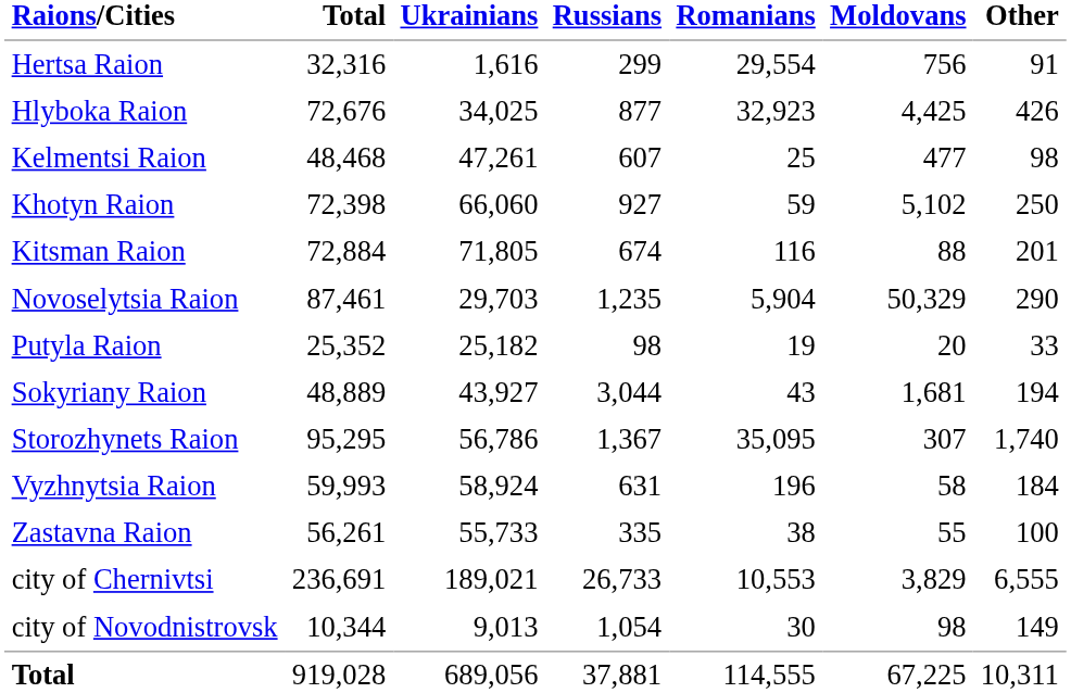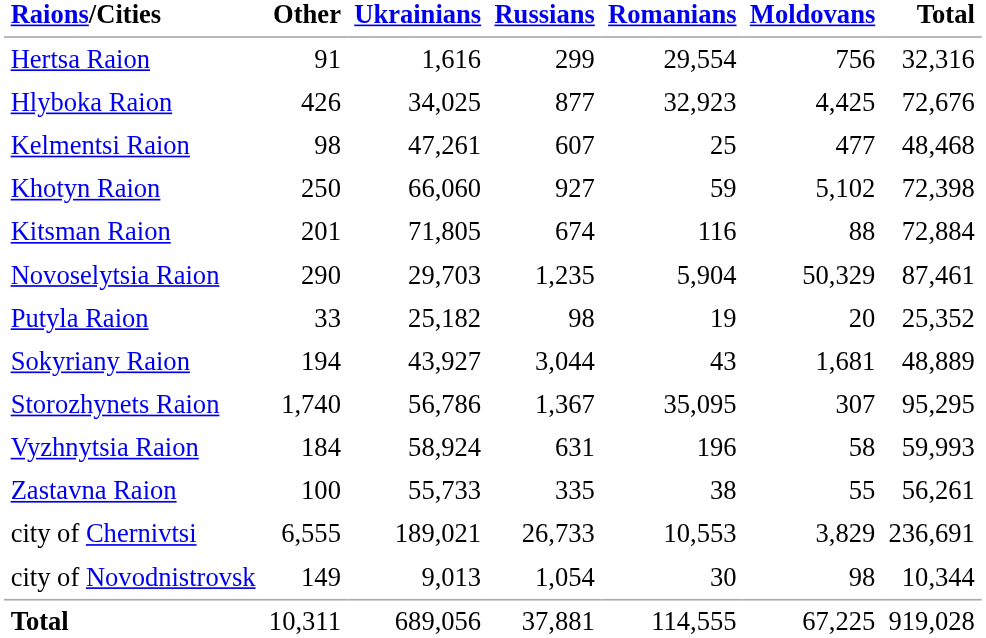 <table border=1 cellpadding=4 frame=void rules=none style="border-collapse:collapse; border:0 none transparent; text-align:right;">
 <tr style="border-bottom: 1px solid #aaa;">
 <th style="text-align:left;"><a href='#'>Raions</a>/Cities</th>
-<th>Total</th>
+<th>Other</th>
 <th><a href='#'>Ukrainians</a></th>
 <th><a href='#'>Russians</a></th>
 <th><a href='#'>Romanians</a></th>
 <th><a href='#'>Moldovans</a></th>
-<th>Other</th>
+<th>Total</th>
 </tr>
 <tr>
 <th style="text-align:left; font-weight:normal;"><a href='#'>Hertsa Raion</a></th>
-<td>32,316</td>
+<td>91</td>
 <td>1,616</td>
 <td>299</td>
 <td>29,554</td>
 <td>756</td>
-<td>91</td>
+<td>32,316</td>
 </tr>
 <tr>
 <th style="text-align:left; font-weight:normal;"><a href='#'>Hlyboka Raion</a></th>
-<td>72,676</td>
+<td>426</td>
 <td>34,025</td>
 <td>877</td>
 <td>32,923</td>
 <td>4,425</td>
-<td>426</td>
+<td>72,676</td>
 </tr>
 <tr>
 <th style="text-align:left; font-weight:normal;"><a href='#'>Kelmentsi Raion</a></th>
-<td>48,468</td>
+<td>98</td>
 <td>47,261</td>
 <td>607</td>
 <td>25</td>
 <td>477</td>
-<td>98</td>
+<td>48,468</td>
 </tr>
 <tr>
 <th style="text-align:left; font-weight:normal;"><a href='#'>Khotyn Raion</a></th>
-<td>72,398</td>
+<td>250</td>
 <td>66,060</td>
 <td>927</td>
 <td>59</td>
 <td>5,102</td>
-<td>250</td>
+<td>72,398</td>
 </tr>
 <tr>
 <th style="text-align:left; font-weight:normal;"><a href='#'>Kitsman Raion</a></th>
-<td>72,884</td>
+<td>201</td>
 <td>71,805</td>
 <td>674</td>
 <td>116</td>
 <td>88</td>
-<td>201</td>
+<td>72,884</td>
 </tr>
 <tr>
 <th style="text-align:left; font-weight:normal;"><a href='#'>Novoselytsia Raion</a></th>
-<td>87,461</td>
+<td>290</td>
 <td>29,703</td>
 <td>1,235</td>
 <td>5,904</td>
 <td>50,329</td>
-<td>290</td>
+<td>87,461</td>
 </tr>
 <tr>
 <th style="text-align:left; font-weight:normal;"><a href='#'>Putyla Raion</a></th>
-<td>25,352</td>
+<td>33</td>
 <td>25,182</td>
 <td>98</td>
 <td>19</td>
 <td>20</td>
-<td>33</td>
+<td>25,352</td>
 </tr>
 <tr>
 <th style="text-align:left; font-weight:normal;"><a href='#'>Sokyriany Raion</a></th>
-<td>48,889</td>
+<td>194</td>
 <td>43,927</td>
 <td>3,044</td>
 <td>43</td>
 <td>1,681</td>
-<td>194</td>
+<td>48,889</td>
 </tr>
 <tr>
 <th style="text-align:left; font-weight:normal;"><a href='#'>Storozhynets Raion</a></th>
-<td>95,295</td>
+<td>1,740</td>
 <td>56,786</td>
 <td>1,367</td>
 <td>35,095</td>
 <td>307</td>
-<td>1,740</td>
+<td>95,295</td>
 </tr>
 <tr>
 <th style="text-align:left; font-weight:normal;"><a href='#'>Vyzhnytsia Raion</a></th>
-<td>59,993</td>
+<td>184</td>
 <td>58,924</td>
 <td>631</td>
 <td>196</td>
 <td>58</td>
-<td>184</td>
+<td>59,993</td>
 </tr>
 <tr>
 <th style="text-align:left; font-weight:normal;"><a href='#'>Zastavna Raion</a></th>
-<td>56,261</td>
+<td>100</td>
 <td>55,733</td>
 <td>335</td>
 <td>38</td>
 <td>55</td>
-<td>100</td>
+<td>56,261</td>
 </tr>
 <tr>
 <th style="text-align:left; font-weight:normal;">city of <a href='#'>Chernivtsi</a></th>
-<td>236,691</td>
+<td>6,555</td>
 <td>189,021</td>
 <td>26,733</td>
 <td>10,553</td>
 <td>3,829</td>
-<td>6,555</td>
+<td>236,691</td>
 </tr>
 <tr>
 <th style="text-align:left; font-weight:normal;">city of <a href='#'>Novodnistrovsk</a></th>
-<td>10,344</td>
+<td>149</td>
 <td>9,013</td>
 <td>1,054</td>
 <td>30</td>
 <td>98</td>
-<td>149</td>
+<td>10,344</td>
 </tr>
 <tr style="border-top:1px solid #aaa;">
 <th style="text-align:left;">Total</th>
-<td>919,028</td>
+<td>10,311</td>
 <td>689,056</td>
 <td>37,881</td>
 <td>114,555</td>
 <td>67,225</td>
-<td>10,311</td>
+<td>919,028</td>
 </tr>
 </table>
